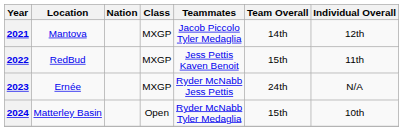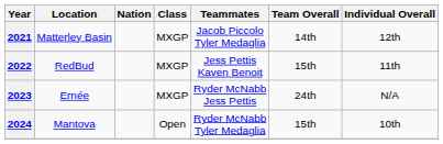 <table class="wikitable" style="font-size: 85%; text-align:center">
 <tr>
 <th>Year</th>
 <th>Location</th>
 <th>Nation</th>
 <th>Class</th>
 <th>Teammates</th>
 <th>Team Overall</th>
 <th>Individual Overall</th>
 </tr>
 <tr>
 <th><a href='#'>2021</a></th>
-<td> <a href='#'>Mantova</a></td>
+<td> <a href='#'>Matterley Basin</a></td>
 <td></td>
 <td>MXGP</td>
 <td><a href='#'>Jacob Piccolo</a><br><a href='#'>Tyler Medaglia</a></td>
 <td>14th</td>
 <td>12th</td>
 </tr>
 <tr>
 <th><a href='#'>2022</a></th>
 <td> <a href='#'>RedBud</a></td>
 <td></td>
 <td>MXGP</td>
 <td><a href='#'>Jess Pettis</a><br><a href='#'>Kaven Benoit</a></td>
 <td>15th</td>
 <td>11th</td>
 </tr>
 <tr>
 <th><a href='#'>2023</a></th>
 <td> <a href='#'>Ernée</a></td>
 <td></td>
 <td>MXGP</td>
 <td><a href='#'>Ryder McNabb</a><br><a href='#'>Jess Pettis</a></td>
 <td>24th</td>
 <td>N/A</td>
 </tr>
 <tr>
 <th><a href='#'>2024</a></th>
-<td> <a href='#'>Matterley Basin</a></td>
+<td> <a href='#'>Mantova</a></td>
 <td></td>
 <td>Open</td>
 <td><a href='#'>Ryder McNabb</a><br><a href='#'>Tyler Medaglia</a></td>
 <td>15th</td>
 <td>10th</td>
 </tr>
 <tr>
 </tr>
 </table>
